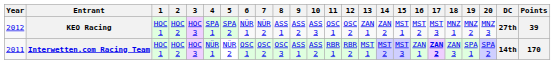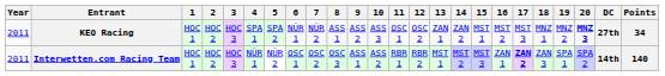 <table class="wikitable" style="text-align:center; font-size:85%">
 <tr>
 <th>Year</th>
 <th>Entrant</th>
 <th>1</th>
 <th>2</th>
 <th>3</th>
 <th>4</th>
 <th>5</th>
 <th>6</th>
 <th>7</th>
 <th>8</th>
 <th>9</th>
 <th>10</th>
 <th>11</th>
 <th>12</th>
 <th>13</th>
 <th>14</th>
 <th>15</th>
 <th>16</th>
 <th>17</th>
 <th>18</th>
 <th>19</th>
 <th>20</th>
 <th>DC</th>
 <th>Points</th>
 </tr>
 <tr>
-<td><a href='#'>2012</a></td>
+<td><a href='#'>2011</a></td>
 <th>KEO Racing</th>
 <td style="background:#dfffdf;"><a href='#'>HOC<br>1</a><br></td>
 <td style="background:#dfffdf;"><a href='#'>HOC<br>2</a><br></td>
 <td style="background:#efcfff;"><a href='#'>HOC<br>3</a><br></td>
 <td style="background:#dfffdf;"><a href='#'>SPA<br>1</a><br></td>
 <td style="background:#dfffdf;"><a href='#'>SPA<br>2</a><br></td>
 <td style="background:#;"><a href='#'>NÜR<br>1</a><br></td>
 <td style="background:#;"><a href='#'>NÜR<br>2</a><br></td>
 <td style="background:#;"><a href='#'>ASS<br>1</a><br></td>
 <td style="background:#;"><a href='#'>ASS<br>2</a><br></td>
 <td style="background:#;"><a href='#'>ASS<br>3</a><br></td>
 <td style="background:#;"><a href='#'>OSC<br>1</a><br></td>
 <td style="background:#;"><a href='#'>OSC<br>2</a><br></td>
 <td style="background:#;"><a href='#'>ZAN<br>1</a><br></td>
 <td style="background:#;"><a href='#'>ZAN<br>2</a><br></td>
 <td style="background:#;"><a href='#'>MST<br>1</a><br></td>
 <td style="background:#;"><a href='#'>MST<br>2</a><br></td>
 <td style="background:#;"><a href='#'>MST<br>3</a><br></td>
 <td style="background:#;"><a href='#'>MNZ<br>1</a><br></td>
 <td style="background:#;"><a href='#'>MNZ<br>2</a><br></td>
-<td style="background:#;"><a href='#'>MNZ<br>3</a><br></td>
+<td style="background:#;"><strong><a href='#'>MNZ<br>3</a><br></strong></td>
 <th>27th</th>
-<th>39</th>
+<th>34</th>
 </tr>
 <tr>
 <td><a href='#'>2011</a></td>
 <th><a href='#'>Interwetten.com Racing Team</a></th>
 <td style="background:#dfffdf;"><a href='#'>HOC<br>1</a><br></td>
 <td style="background:#dfffdf;"><a href='#'>HOC<br>2</a><br></td>
 <td style="background:#efcfff;"><a href='#'>HOC<br>3</a><br></td>
 <td style="background:#dfffdf;"><a href='#'>NÜR<br>1</a><br></td>
 <td style="background:#ffffff;"><a href='#'>NÜR<br>2</a><br></td>
 <td style="background:#dfffdf;"><a href='#'>OSC<br>1</a><br></td>
 <td style="background:#dfffdf;"><a href='#'>OSC<br>2</a><br></td>
 <td style="background:#dfffdf;"><a href='#'>OSC<br>3</a><br></td>
 <td style="background:#dfffdf;"><a href='#'>ASS<br>1</a><br></td>
 <td style="background:#dfffdf;"><a href='#'>ASS<br>2</a><br></td>
 <td style="background:#dfffdf;"><a href='#'>RBR<br>1</a><br></td>
 <td style="background:#dfffdf;"><a href='#'>RBR<br>2</a><br></td>
 <td style="background:#dfffdf;"><a href='#'>MST<br>1</a><br></td>
 <td style="background:#cfcfff;"><a href='#'>MST<br>2</a><br></td>
 <td style="background:#cfcfff;"><a href='#'>MST<br>3</a><br></td>
 <td style="background:#dfffdf;"><a href='#'>ZAN<br>1</a><br></td>
 <td style="background:#efcfff;"><strong><a href='#'>ZAN<br>2</a><br></strong></td>
 <td style="background:#dfffdf;"><a href='#'>ZAN<br>3</a><br></td>
 <td style="background:#dfffdf;"><a href='#'>SPA<br>1</a><br></td>
 <td style="background:#cfcfff;"><a href='#'>SPA<br>2</a><br></td>
 <th>14th</th>
-<th>170</th>
+<th>140</th>
 </tr>
 </table>
